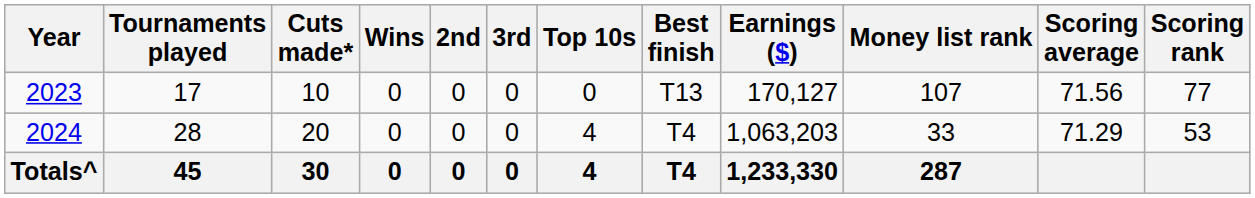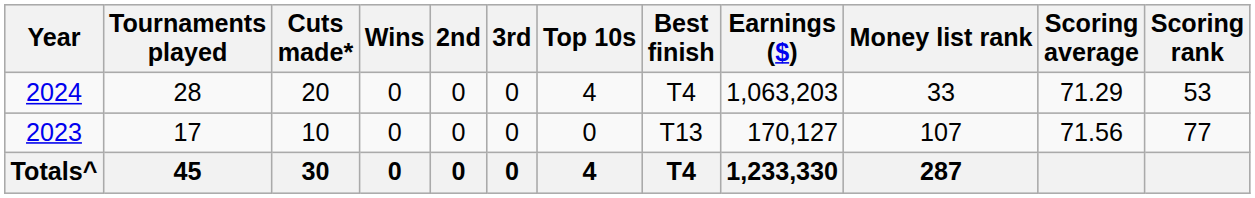 <table class="wikitable" style="text-align:center; ">
 <tr>
 <th>Year</th>
 <th>Tournaments <br>played</th>
 <th>Cuts <br>made*</th>
 <th>Wins</th>
 <th>2nd</th>
 <th>3rd</th>
 <th>Top 10s</th>
 <th>Best <br>finish</th>
 <th>Earnings<br>(<a href='#'>$</a>)</th>
 <th>Money list rank</th>
 <th>Scoring <br>average</th>
 <th>Scoring<br>rank</th>
 </tr>
 <tr>
+<td><a href='#'>2024</a></td>
+<td>28</td>
+<td>20</td>
+<td>0</td>
+<td>0</td>
+<td>0</td>
+<td>4</td>
+<td>T4</td>
+<td align=right>1,063,203</td>
+<td>33</td>
+<td>71.29</td>
+<td>53</td>
+</tr>
+<tr>
 <td><a href='#'>2023</a></td>
 <td>17</td>
 <td>10</td>
 <td>0</td>
 <td>0</td>
 <td>0</td>
 <td>0</td>
 <td>T13</td>
 <td align=right>170,127</td>
 <td>107</td>
 <td>71.56</td>
 <td>77</td>
-</tr>
-<tr>
-<td><a href='#'>2024</a></td>
-<td>28</td>
-<td>20</td>
-<td>0</td>
-<td>0</td>
-<td>0</td>
-<td>4</td>
-<td>T4</td>
-<td align=right>1,063,203</td>
-<td>33</td>
-<td>71.29</td>
-<td>53</td>
 </tr>
 <tr>
 <th>Totals^</th>
 <th>45 </th>
 <th>30 </th>
 <th>0 </th>
 <th>0 </th>
 <th>0 </th>
 <th>4 </th>
 <th>T4 </th>
 <th align=right>1,233,330 </th>
 <th>287 </th>
 <th></th>
 <th></th>
 </tr>
 </table>
